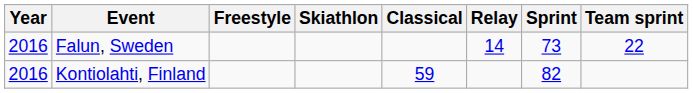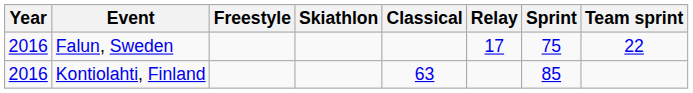 <table class="wikitable sortable" style="text-align:center;">
 <tr>
 <th>Year</th>
 <th>Event</th>
 <th>Freestyle</th>
 <th>Skiathlon</th>
 <th>Classical</th>
 <th>Relay</th>
 <th>Sprint</th>
 <th>Team sprint</th>
 </tr>
 <tr>
 <td><a href='#'>2016</a></td>
 <td style="text-align:left;"> <a href='#'>Falun</a>, <a href='#'>Sweden</a></td>
 <td></td>
 <td></td>
 <td></td>
-<td><a href='#'>14</a></td>
-<td><a href='#'>73</a></td>
+<td><a href='#'>17</a></td>
+<td><a href='#'>75</a></td>
 <td><a href='#'>22</a></td>
 </tr>
 <tr>
 <td><a href='#'>2016</a></td>
 <td style="text-align:left;"> <a href='#'>Kontiolahti</a>, <a href='#'>Finland</a></td>
 <td></td>
 <td></td>
-<td><a href='#'>59</a></td>
+<td><a href='#'>63</a></td>
 <td></td>
-<td><a href='#'>82</a></td>
+<td><a href='#'>85</a></td>
 <td></td>
 </tr>
 </table>
